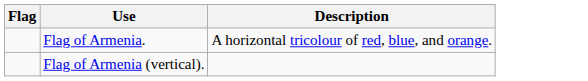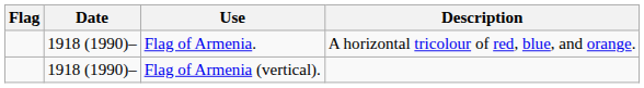 <table class="wikitable sortable">
 <tr>
 <th class="unsortable">Flag</th>
+<th>Date</th>
 <th class="unsortable">Use</th>
 <th class="unsortable">Description</th>
 </tr>
 <tr>
 <td></td>
+<td>1918 (1990)–</td>
 <td><a href='#'>Flag of Armenia</a>.</td>
 <td>A horizontal <a href='#'>tricolour</a> of <a href='#'>red</a>, <a href='#'>blue</a>, and <a href='#'>orange</a>.</td>
 </tr>
 <tr>
 <td></td>
+<td>1918 (1990)–</td>
 <td><a href='#'>Flag of Armenia</a> (vertical).</td>
 <td></td>
 </tr>
 </table>
